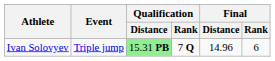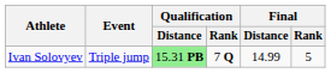 <table class="wikitable" style="font-size:90%">
 <tr>
 <th rowspan=2>Athlete</th>
 <th rowspan=2>Event</th>
 <th colspan=2>Qualification</th>
 <th colspan=2>Final</th>
 </tr>
 <tr style="font-size:95%">
 <th>Distance</th>
 <th>Rank</th>
 <th>Distance</th>
 <th>Rank</th>
 </tr>
 <tr align=center>
 <td align=left><a href='#'>Ivan Solovyev</a></td>
 <td align=left><a href='#'>Triple jump</a></td>
 <td style="background: lightgreen;">15.31	<strong>PB</strong></td>
 <td>7 <strong>Q</strong></td>
-<td>14.96</td>
-<td>6</td>
+<td>14.99</td>
+<td>5</td>
 </tr>
 </table>
